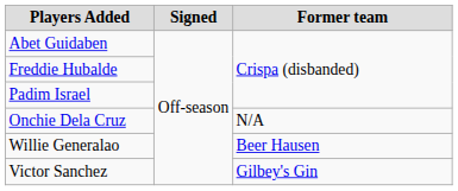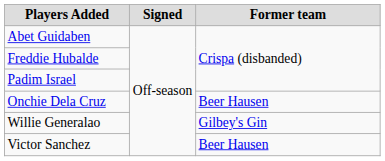 <table class="wikitable sortable sortable">
 <tr align="center" bgcolor="#dddddd">
 <td style="width:140px"><strong>Players Added</strong></td>
 <td style="width:70px"><strong>Signed</strong></td>
 <td style="width:210px"><strong>Former team</strong></td>
 </tr>
 <tr>
 <td><a href='#'>Abet Guidaben</a></td>
 <td rowspan="6">Off-season</td>
 <td rowspan="3"><a href='#'>Crispa</a> (disbanded)</td>
 </tr>
 <tr>
 <td><a href='#'>Freddie Hubalde</a></td>
 </tr>
 <tr>
 <td><a href='#'>Padim Israel</a></td>
 </tr>
 <tr>
 <td><a href='#'>Onchie Dela Cruz</a></td>
-<td>N/A</td>
+<td><a href='#'>Beer Hausen</a></td>
 </tr>
 <tr>
 <td>Willie Generalao</td>
-<td><a href='#'>Beer Hausen</a></td>
+<td><a href='#'>Gilbey's Gin</a></td>
 </tr>
 <tr>
 <td>Victor Sanchez</td>
-<td><a href='#'>Gilbey's Gin</a></td>
+<td><a href='#'>Beer Hausen</a></td>
 </tr>
 </table>
